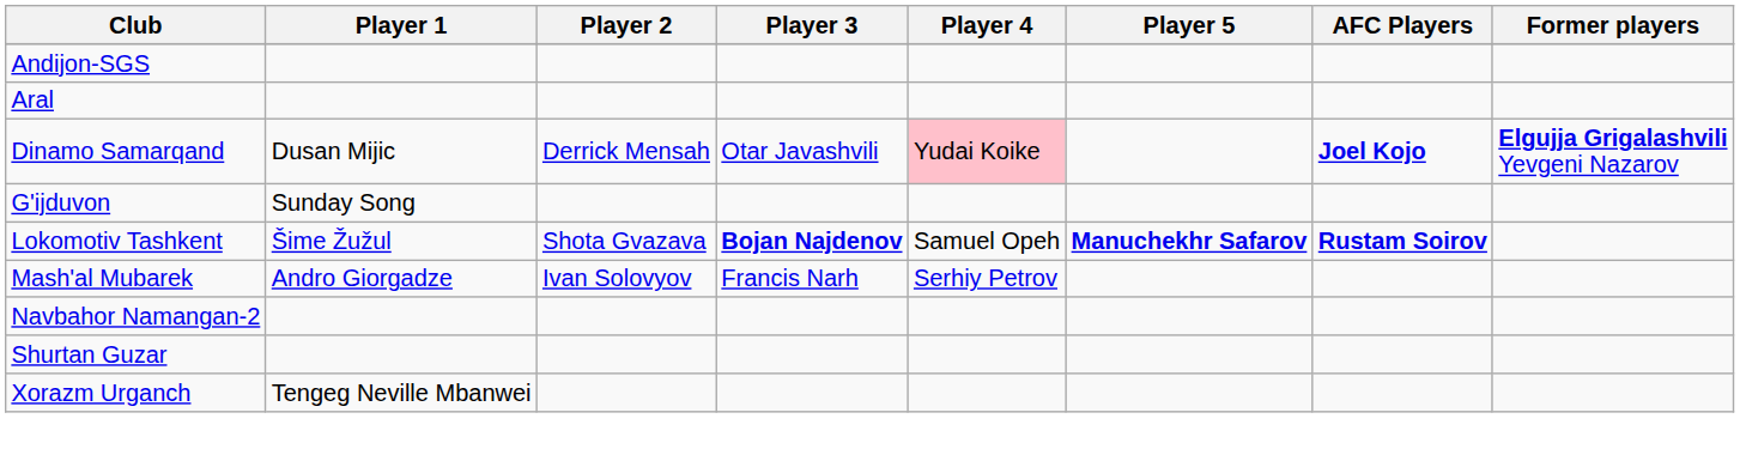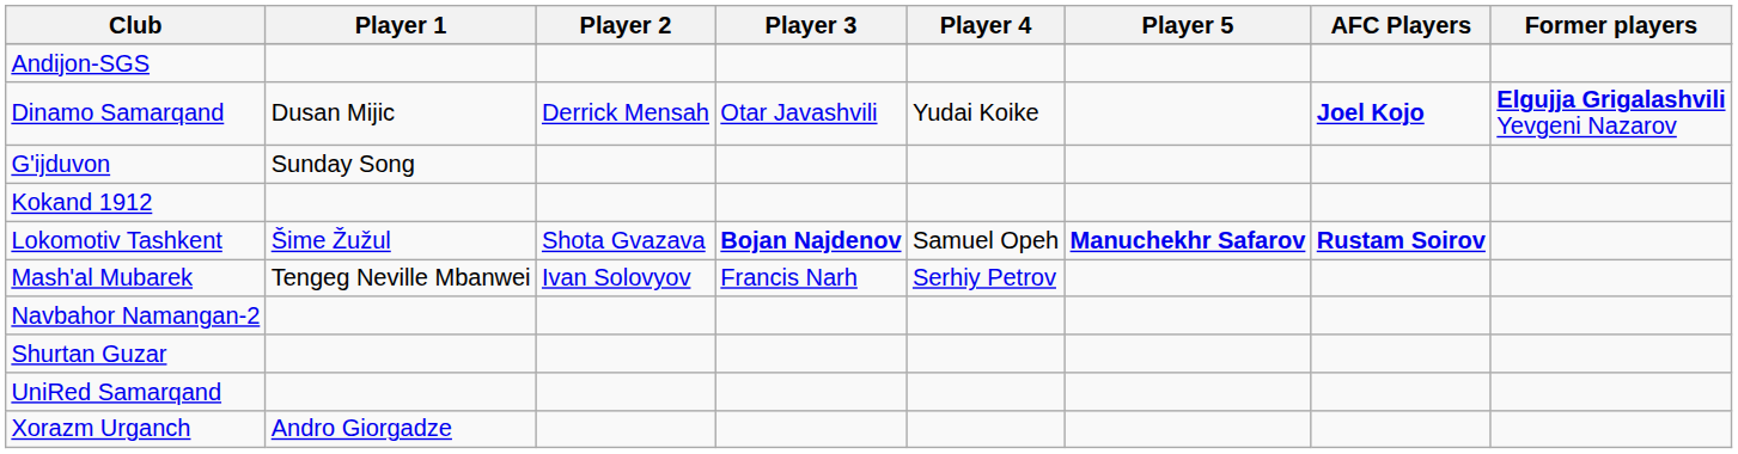 <table class="wikitable" style="font-size:90%;">
 <tr>
 <th>Club</th>
 <th>Player 1</th>
 <th>Player 2</th>
 <th>Player 3</th>
 <th>Player 4</th>
 <th>Player 5</th>
 <th>AFC Players</th>
 <th>Former players</th>
 </tr>
 <tr>
 </tr>
 <tr>
 <td><a href='#'>Andijon-SGS</a></td>
 <td></td>
 <td></td>
 <td></td>
 <td></td>
 <td></td>
 <td></td>
 <td></td>
 </tr>
 <tr>
-<td><a href='#'>Aral</a></td>
+<td><a href='#'>Dinamo Samarqand</a></td>
+<td> Dusan Mijic</td>
+<td> <a href='#'>Derrick Mensah</a></td>
+<td> <a href='#'>Otar Javashvili</a></td>
+<td> Yudai Koike</td>
 <td></td>
+<td> <strong><a href='#'>Joel Kojo</a></strong></td>
+<td> <strong><a href='#'>Elgujja Grigalashvili</a></strong><br> <a href='#'>Yevgeni Nazarov</a></td>
+</tr>
+<tr>
+<td><a href='#'>G'ijduvon</a></td>
+<td> Sunday Song</td>
 <td></td>
 <td></td>
 <td></td>
 <td></td>
 <td></td>
 <td></td>
 </tr>
 <tr>
-<td><a href='#'>Dinamo Samarqand</a></td>
-<td> Dusan Mijic</td>
-<td> <a href='#'>Derrick Mensah</a></td>
-<td> <a href='#'>Otar Javashvili</a></td>
-<td style="background: pink;"> Yudai Koike</td>
+<td><a href='#'>Kokand 1912</a></td>
 <td></td>
-<td> <strong><a href='#'>Joel Kojo</a></strong></td>
-<td> <strong><a href='#'>Elgujja Grigalashvili</a></strong><br> <a href='#'>Yevgeni Nazarov</a></td>
-</tr>
-<tr>
-<td><a href='#'>G'ijduvon</a></td>
-<td> Sunday Song</td>
 <td></td>
 <td></td>
 <td></td>
 <td></td>
 <td></td>
 <td></td>
 </tr>
 <tr>
 <td><a href='#'>Lokomotiv Tashkent</a></td>
 <td> <a href='#'>Šime Žužul</a></td>
 <td> <a href='#'>Shota Gvazava</a></td>
 <td> <strong><a href='#'>Bojan Najdenov</a></strong></td>
 <td> Samuel Opeh</td>
 <td> <strong><a href='#'>Manuchekhr Safarov</a></strong></td>
 <td> <strong><a href='#'>Rustam Soirov</a></strong></td>
 <td></td>
 </tr>
 <tr>
 <td><a href='#'>Mash'al Mubarek</a></td>
-<td> <a href='#'>Andro Giorgadze</a></td>
+<td> Tengeg Neville Mbanwei</td>
 <td> <a href='#'>Ivan Solovyov</a></td>
 <td> <a href='#'>Francis Narh</a></td>
 <td> <a href='#'>Serhiy Petrov</a></td>
 <td></td>
 <td></td>
 <td></td>
 </tr>
 <tr>
 <td><a href='#'>Navbahor Namangan-2</a></td>
 <td></td>
 <td></td>
 <td></td>
 <td></td>
 <td></td>
 <td></td>
 <td></td>
 </tr>
 <tr>
 <td><a href='#'>Shurtan Guzar</a></td>
 <td></td>
 <td></td>
 <td></td>
 <td></td>
 <td></td>
 <td></td>
 <td></td>
 </tr>
 <tr>
+<td><a href='#'>UniRed Samarqand</a></td>
+<td></td>
+<td></td>
+<td></td>
+<td></td>
+<td></td>
+<td></td>
+<td></td>
+</tr>
+<tr>
 <td><a href='#'>Xorazm Urganch</a></td>
-<td> Tengeg Neville Mbanwei</td>
+<td> <a href='#'>Andro Giorgadze</a></td>
 <td></td>
 <td></td>
 <td></td>
 <td></td>
 <td></td>
 <td></td>
 </tr>
 </table>
